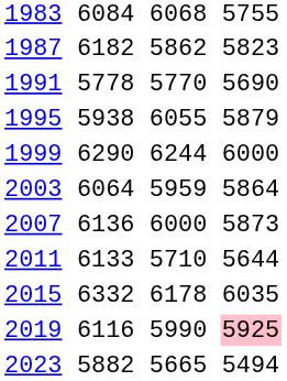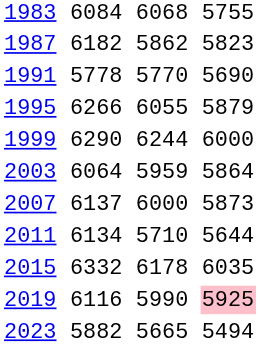 <table>
 <tr valign="top">
 <td><a href='#'>1983</a><br></td>
 <td></td>
 <td>6084</td>
 <td></td>
 <td>6068</td>
 <td></td>
 <td>5755</td>
 </tr>
 <tr valign="top">
 <td><a href='#'>1987</a><br></td>
 <td></td>
 <td>6182</td>
 <td></td>
 <td>5862</td>
 <td></td>
 <td>5823</td>
 </tr>
 <tr valign="top">
 <td><a href='#'>1991</a><br></td>
 <td></td>
 <td>5778</td>
 <td></td>
 <td>5770</td>
 <td></td>
 <td>5690</td>
 </tr>
 <tr valign="top">
 <td><a href='#'>1995</a><br></td>
 <td></td>
-<td>5938</td>
+<td>6266</td>
 <td></td>
 <td>6055</td>
 <td></td>
 <td>5879</td>
 </tr>
 <tr valign="top">
 <td><a href='#'>1999</a><br></td>
 <td></td>
 <td>6290</td>
 <td></td>
 <td>6244</td>
 <td></td>
 <td>6000</td>
 </tr>
 <tr valign="top">
 <td><a href='#'>2003</a><br></td>
 <td></td>
 <td>6064</td>
 <td></td>
 <td>5959</td>
 <td></td>
 <td>5864</td>
 </tr>
 <tr valign="top">
 <td><a href='#'>2007</a><br></td>
 <td></td>
-<td>6136</td>
+<td>6137</td>
 <td></td>
 <td>6000</td>
 <td></td>
 <td>5873</td>
 </tr>
 <tr valign="top">
 <td><a href='#'>2011</a><br></td>
 <td></td>
-<td>6133</td>
+<td>6134</td>
 <td></td>
 <td>5710</td>
 <td></td>
 <td>5644</td>
 </tr>
 <tr valign="top">
 <td><a href='#'>2015</a><br></td>
 <td></td>
 <td>6332</td>
 <td></td>
 <td>6178</td>
 <td></td>
 <td>6035</td>
 </tr>
 <tr valign="top">
 <td><a href='#'>2019</a><br></td>
 <td></td>
 <td>6116</td>
 <td></td>
 <td>5990</td>
 <td></td>
 <td style="background: pink;">5925</td>
 </tr>
 <tr valign="top">
 <td><a href='#'>2023</a><br></td>
 <td></td>
 <td>5882</td>
 <td></td>
 <td>5665</td>
 <td></td>
 <td>5494</td>
 </tr>
 </table>
